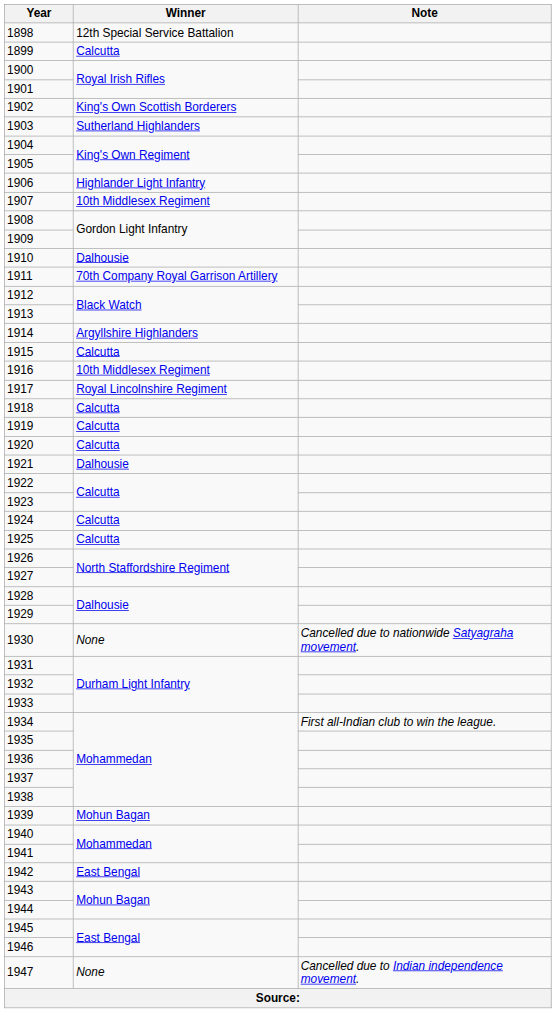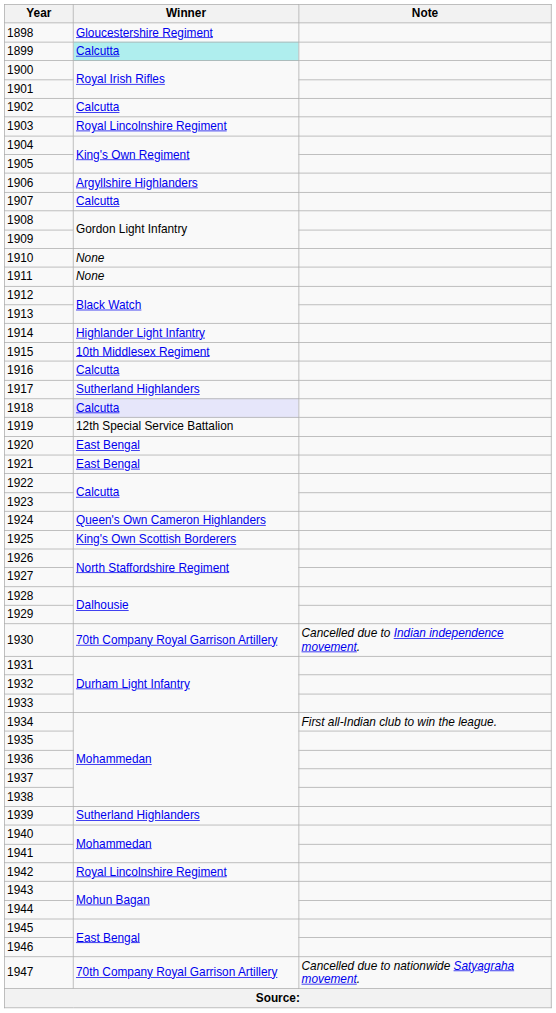 <table class="wikitable sortable" width="740px" text-align="left">
 <tr>
 <th width=100px>Year</th>
 <th width=350px>Winner</th>
 <th width=400px>Note</th>
 </tr>
 <tr>
 <td>1898</td>
-<td> 12th Special Service Battalion</td>
+<td> <a href='#'>Gloucestershire Regiment</a></td>
 <td></td>
 </tr>
 <tr>
 <td>1899</td>
-<td> <a href='#'>Calcutta</a></td>
+<td style="background: paleturquoise;"> <a href='#'>Calcutta</a></td>
 <td></td>
 </tr>
 <tr>
 <td>1900</td>
 <td rowspan="2"> <a href='#'>Royal Irish Rifles</a></td>
 <td></td>
 </tr>
 <tr>
 <td>1901</td>
 <td></td>
 </tr>
 <tr>
 <td>1902</td>
-<td> <a href='#'>King's Own Scottish Borderers</a></td>
+<td> <a href='#'>Calcutta</a></td>
 <td></td>
 </tr>
 <tr>
 <td>1903</td>
-<td> <a href='#'>Sutherland Highlanders</a></td>
+<td> <a href='#'>Royal Lincolnshire Regiment</a></td>
 <td></td>
 </tr>
 <tr>
 <td>1904</td>
 <td rowspan="2"> <a href='#'>King's Own Regiment</a></td>
 <td></td>
 </tr>
 <tr>
 <td>1905</td>
 <td></td>
 </tr>
 <tr>
 <td>1906</td>
-<td> <a href='#'>Highlander Light Infantry</a></td>
+<td> <a href='#'>Argyllshire Highlanders</a></td>
 <td></td>
 </tr>
 <tr>
 <td>1907</td>
-<td> <a href='#'>10th Middlesex Regiment</a></td>
+<td> <a href='#'>Calcutta</a></td>
 <td></td>
 </tr>
 <tr>
 <td>1908</td>
 <td rowspan="2"> Gordon Light Infantry</td>
 <td></td>
 </tr>
 <tr>
 <td>1909</td>
 <td></td>
 </tr>
 <tr>
 <td>1910</td>
-<td> <a href='#'>Dalhousie</a></td>
+<td><em>None</em></td>
 <td></td>
 </tr>
 <tr>
 <td>1911</td>
-<td> <a href='#'>70th Company Royal Garrison Artillery</a></td>
+<td><em>None</em></td>
 <td></td>
 </tr>
 <tr>
 <td>1912</td>
 <td rowspan="2"> <a href='#'>Black Watch</a></td>
 <td></td>
 </tr>
 <tr>
 <td>1913</td>
 <td></td>
 </tr>
 <tr>
 <td>1914</td>
-<td> <a href='#'>Argyllshire Highlanders</a></td>
+<td> <a href='#'>Highlander Light Infantry</a></td>
 <td></td>
 </tr>
 <tr>
 <td>1915</td>
+<td> <a href='#'>10th Middlesex Regiment</a></td>
+<td></td>
+</tr>
+<tr>
+<td>1916</td>
 <td> <a href='#'>Calcutta</a></td>
 <td></td>
 </tr>
 <tr>
-<td>1916</td>
-<td> <a href='#'>10th Middlesex Regiment</a></td>
-<td></td>
-</tr>
-<tr>
 <td>1917</td>
-<td> <a href='#'>Royal Lincolnshire Regiment</a></td>
+<td> <a href='#'>Sutherland Highlanders</a></td>
 <td></td>
 </tr>
 <tr>
 <td>1918</td>
-<td> <a href='#'>Calcutta</a></td>
+<td style="background: lavender;"> <a href='#'>Calcutta</a></td>
 <td></td>
 </tr>
 <tr>
 <td>1919</td>
-<td> <a href='#'>Calcutta</a></td>
+<td> 12th Special Service Battalion</td>
 <td></td>
 </tr>
 <tr>
 <td>1920</td>
-<td> <a href='#'>Calcutta</a></td>
+<td> <a href='#'>East Bengal</a></td>
 <td></td>
 </tr>
 <tr>
 <td>1921</td>
-<td> <a href='#'>Dalhousie</a></td>
+<td> <a href='#'>East Bengal</a></td>
 <td></td>
 </tr>
 <tr>
 <td>1922</td>
 <td rowspan="2"> <a href='#'>Calcutta</a></td>
 <td></td>
 </tr>
 <tr>
 <td>1923</td>
 <td></td>
 </tr>
 <tr>
 <td>1924</td>
-<td> <a href='#'>Calcutta</a></td>
+<td> <a href='#'>Queen's Own Cameron Highlanders</a></td>
 <td></td>
 </tr>
 <tr>
 <td>1925</td>
-<td> <a href='#'>Calcutta</a></td>
+<td> <a href='#'>King's Own Scottish Borderers</a></td>
 <td></td>
 </tr>
 <tr>
 <td>1926</td>
 <td rowspan="2"> <a href='#'>North Staffordshire Regiment</a></td>
 <td></td>
 </tr>
 <tr>
 <td>1927</td>
 <td></td>
 </tr>
 <tr>
 <td>1928</td>
 <td rowspan="2"> <a href='#'>Dalhousie</a></td>
 <td></td>
 </tr>
 <tr>
 <td>1929</td>
 <td></td>
 </tr>
 <tr>
 <td>1930</td>
-<td><em>None</em></td>
-<td><em>Cancelled due to nationwide <a href='#'>Satyagraha movement</a>.</em></td>
+<td> <a href='#'>70th Company Royal Garrison Artillery</a></td>
+<td><em>Cancelled due to <a href='#'>Indian independence movement</a>.</em></td>
 </tr>
 <tr>
 <td>1931</td>
 <td rowspan="3"> <a href='#'>Durham Light Infantry</a></td>
 <td></td>
 </tr>
 <tr>
 <td>1932</td>
 <td></td>
 </tr>
 <tr>
 <td>1933</td>
 <td></td>
 </tr>
 <tr>
 <td>1934</td>
 <td rowspan="5"> <a href='#'>Mohammedan</a></td>
 <td><em>First all-Indian club to win the league.</em></td>
 </tr>
 <tr>
 <td>1935</td>
 <td></td>
 </tr>
 <tr>
 <td>1936</td>
 <td></td>
 </tr>
 <tr>
 <td>1937</td>
 <td></td>
 </tr>
 <tr>
 <td>1938</td>
 <td></td>
 </tr>
 <tr>
 <td>1939</td>
-<td> <a href='#'>Mohun Bagan</a></td>
+<td> <a href='#'>Sutherland Highlanders</a></td>
 <td></td>
 </tr>
 <tr>
 <td>1940</td>
 <td rowspan="2"> <a href='#'>Mohammedan</a></td>
 <td></td>
 </tr>
 <tr>
 <td>1941</td>
 <td></td>
 </tr>
 <tr>
 <td>1942</td>
-<td> <a href='#'>East Bengal</a></td>
+<td> <a href='#'>Royal Lincolnshire Regiment</a></td>
 <td></td>
 </tr>
 <tr>
 <td>1943</td>
 <td rowspan="2"> <a href='#'>Mohun Bagan</a></td>
 <td></td>
 </tr>
 <tr>
 <td>1944</td>
 <td></td>
 </tr>
 <tr>
 <td>1945</td>
 <td rowspan="2"> <a href='#'>East Bengal</a></td>
 <td></td>
 </tr>
 <tr>
 <td>1946</td>
 <td></td>
 </tr>
 <tr>
 <td>1947</td>
-<td><em>None</em></td>
-<td><em>Cancelled due to <a href='#'>Indian independence movement</a>.</em></td>
+<td> <a href='#'>70th Company Royal Garrison Artillery</a></td>
+<td><em>Cancelled due to nationwide <a href='#'>Satyagraha movement</a>.</em></td>
 </tr>
 <tr>
 <th colspan="3" align="left"><strong>Source: </strong></th>
 </tr>
 </table>
